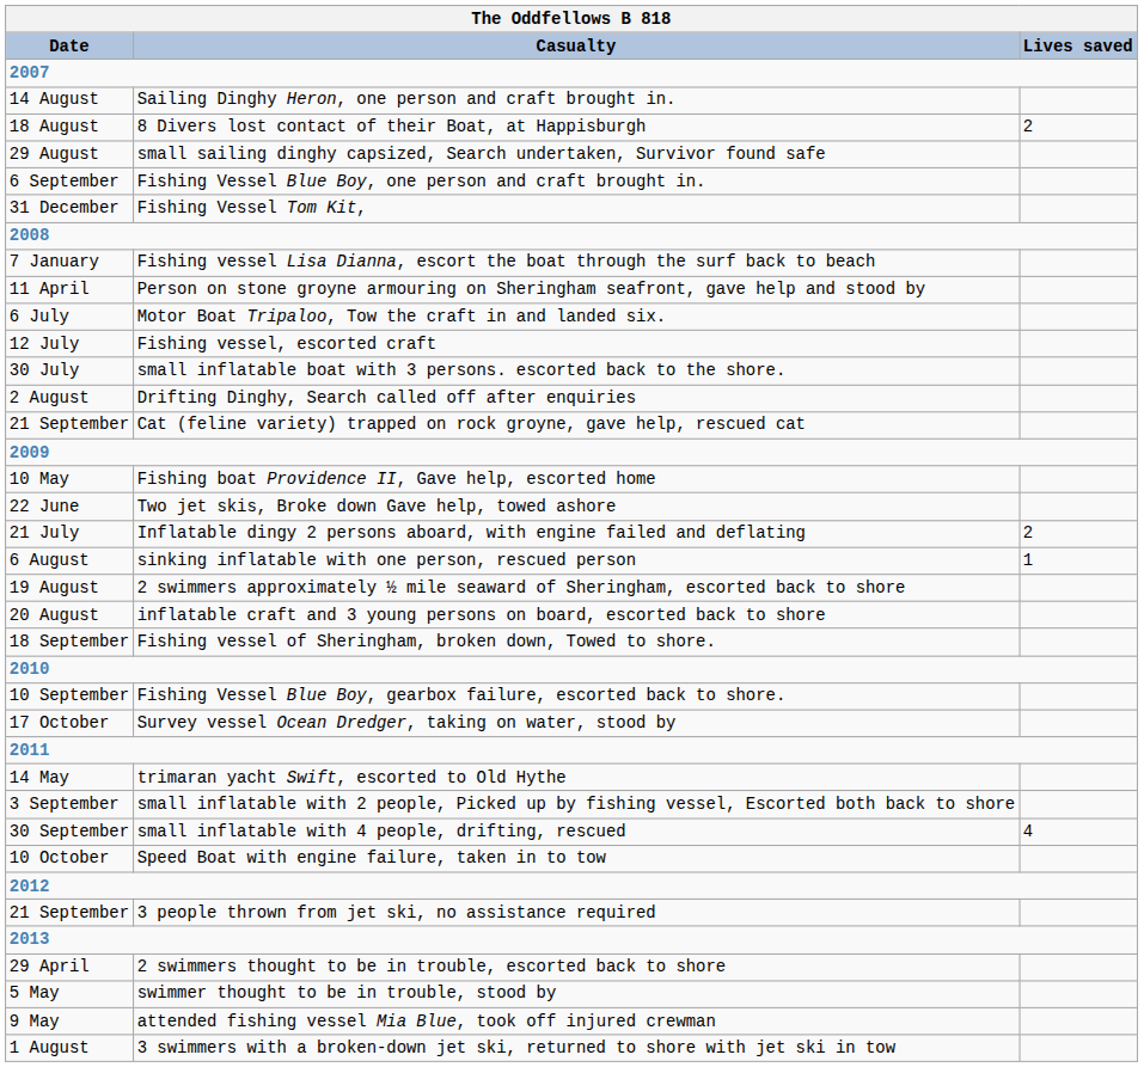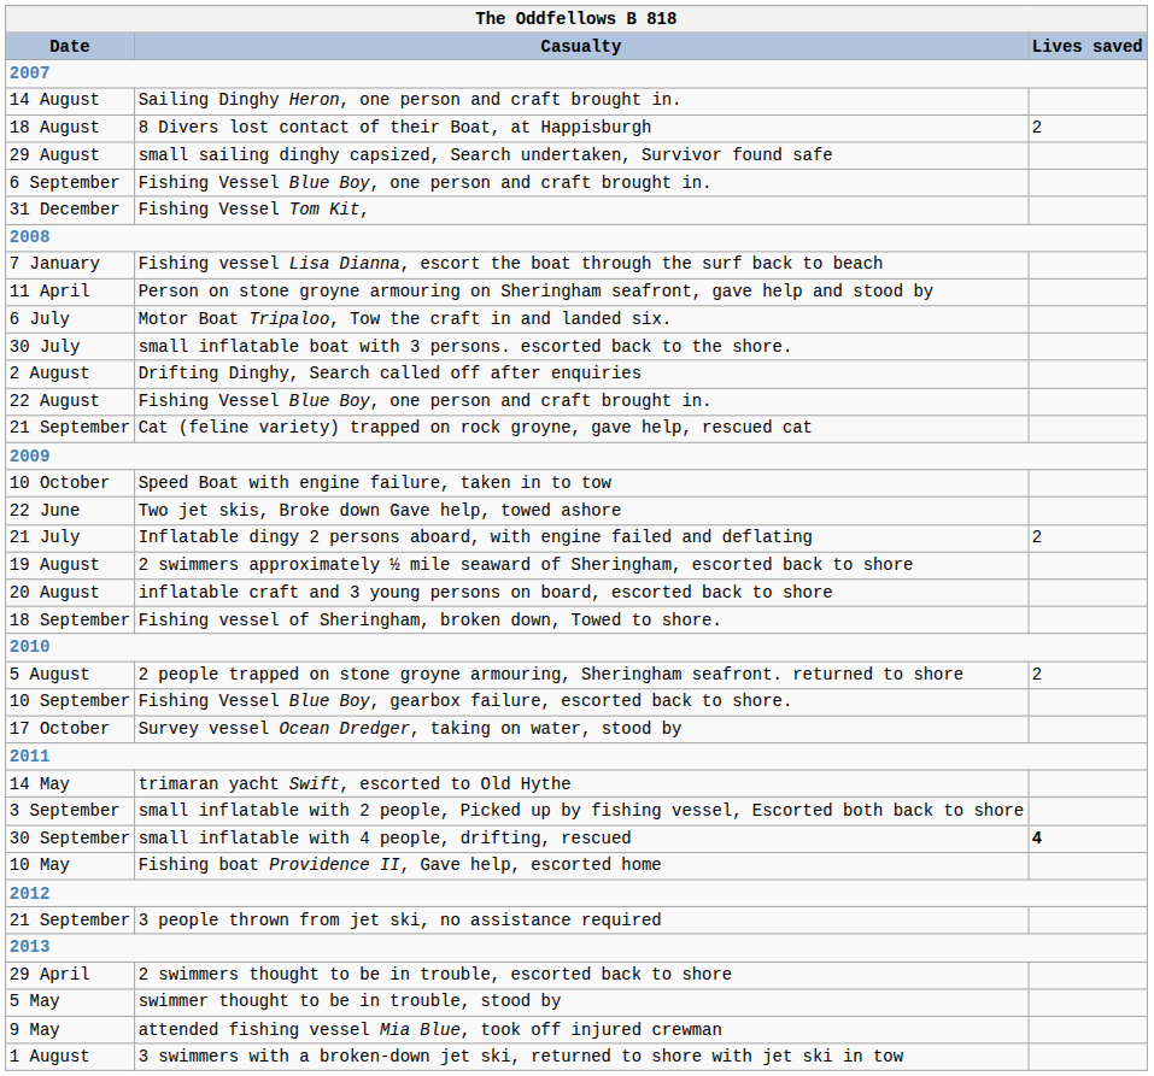 <table class="wikitable">
 <tr>
 <th colspan="3">The Oddfellows B 818<br></th>
 </tr>
 <tr>
 <th style="text-align: center; background: LightSteelBlue">Date</th>
 <th style="text-align: center; background: LightSteelBlue">Casualty</th>
 <th style="text-align: center; background: LightSteelBlue">Lives saved</th>
 </tr>
 <tr>
 <td colspan="3" style="color:steelblue"><strong>2007</strong></td>
 </tr>
 <tr>
 <td>14 August</td>
 <td>Sailing Dinghy <em>Heron</em>, one person and craft brought in.</td>
 <td></td>
 </tr>
 <tr>
 <td>18 August</td>
 <td>8 Divers lost contact of their Boat, at Happisburgh</td>
 <td>2</td>
 </tr>
 <tr>
 <td>29 August</td>
 <td>small sailing dinghy capsized, Search undertaken, Survivor found safe</td>
 <td></td>
 </tr>
 <tr>
 <td>6 September</td>
 <td>Fishing Vessel <em>Blue Boy</em>, one person and craft brought in.</td>
 <td></td>
 </tr>
 <tr>
 <td>31 December</td>
 <td>Fishing Vessel <em>Tom Kit</em>,</td>
 <td></td>
 </tr>
 <tr>
 <td colspan="3" style="color:steelblue"><strong>2008</strong></td>
 </tr>
 <tr>
 <td>7 January</td>
 <td>Fishing vessel <em>Lisa Dianna</em>, escort the boat through the surf back to beach</td>
 <td></td>
 </tr>
 <tr>
 <td>11 April</td>
 <td>Person on stone groyne armouring on Sheringham seafront, gave help and stood by</td>
 <td></td>
 </tr>
 <tr>
 <td>6 July</td>
 <td>Motor Boat <em>Tripaloo</em>, Tow the craft in and landed six.</td>
 <td></td>
 </tr>
 <tr>
-<td>12 July</td>
-<td>Fishing vessel, escorted craft</td>
-<td></td>
-</tr>
-<tr>
 <td>30 July</td>
 <td>small inflatable boat with 3 persons. escorted back to the shore.</td>
 <td></td>
 </tr>
 <tr>
 <td>2 August</td>
 <td>Drifting Dinghy, Search called off after enquiries</td>
+<td></td>
+</tr>
+<tr>
+<td>22 August</td>
+<td>Fishing Vessel <em>Blue Boy</em>, one person and craft brought in.</td>
 <td></td>
 </tr>
 <tr>
 <td>21 September</td>
 <td>Cat (feline variety) trapped on rock groyne, gave help, rescued cat</td>
 <td></td>
 </tr>
 <tr>
 <td colspan="3" style="color:steelblue"><strong>2009</strong></td>
 </tr>
 <tr>
-<td>10 May</td>
-<td>Fishing boat <em>Providence II</em>, Gave help, escorted home</td>
+<td>10 October</td>
+<td>Speed Boat with engine failure, taken in to tow</td>
 <td></td>
 </tr>
 <tr>
 <td>22 June</td>
 <td>Two jet skis, Broke down Gave help, towed ashore</td>
 <td></td>
 </tr>
 <tr>
 <td>21 July</td>
 <td>Inflatable dingy 2 persons aboard, with engine failed and deflating</td>
 <td>2</td>
-</tr>
-<tr>
-<td>6 August</td>
-<td>sinking inflatable with one person, rescued person</td>
-<td>1</td>
 </tr>
 <tr>
 <td>19 August</td>
 <td>2 swimmers approximately ½ mile seaward of Sheringham, escorted back to shore</td>
 <td></td>
 </tr>
 <tr>
 <td>20 August</td>
 <td>inflatable craft and 3 young persons on board, escorted back to shore</td>
 <td></td>
 </tr>
 <tr>
 <td>18 September</td>
 <td>Fishing vessel of Sheringham, broken down, Towed to shore.</td>
 <td></td>
 </tr>
 <tr>
 <td colspan="3" style="color:steelblue"><strong>2010</strong></td>
+</tr>
+<tr>
+<td>5 August</td>
+<td>2 people trapped on stone groyne armouring, Sheringham seafront. returned to shore</td>
+<td>2</td>
 </tr>
 <tr>
 <td>10 September</td>
 <td>Fishing Vessel <em>Blue Boy</em>, gearbox failure, escorted back to shore.</td>
 <td></td>
 </tr>
 <tr>
 <td>17 October</td>
 <td>Survey vessel <em>Ocean Dredger</em>, taking on water, stood by</td>
 <td></td>
 </tr>
 <tr>
 <td colspan="3" style="color:steelblue"><strong>2011</strong></td>
 </tr>
 <tr>
 <td>14 May</td>
 <td>trimaran yacht <em>Swift</em>, escorted to Old Hythe</td>
 <td></td>
 </tr>
 <tr>
 <td>3 September</td>
 <td>small inflatable with 2 people, Picked up by fishing vessel, Escorted both back to shore</td>
 <td></td>
 </tr>
 <tr>
 <td>30 September</td>
 <td>small inflatable with 4 people, drifting, rescued</td>
-<td>4</td>
+<td><strong>4</strong></td>
 </tr>
 <tr>
-<td>10 October</td>
-<td>Speed Boat with engine failure, taken in to tow</td>
+<td>10 May</td>
+<td>Fishing boat <em>Providence II</em>, Gave help, escorted home</td>
 <td></td>
 </tr>
 <tr>
 <td colspan="3" style="color:steelblue"><strong>2012</strong></td>
 </tr>
 <tr>
 <td>21 September</td>
 <td>3 people thrown from jet ski, no assistance required</td>
 <td></td>
 </tr>
 <tr>
 <td colspan="3" style="color:steelblue"><strong>2013</strong></td>
 </tr>
 <tr>
 <td>29 April</td>
 <td>2 swimmers thought to be in trouble, escorted back to shore</td>
 <td></td>
 </tr>
 <tr>
 <td>5 May</td>
 <td>swimmer thought to be in trouble, stood by</td>
 <td></td>
 </tr>
 <tr>
 <td>9 May</td>
 <td>attended fishing vessel <em>Mia Blue</em>, took off injured crewman</td>
 <td></td>
 </tr>
 <tr>
 <td>1 August</td>
 <td>3 swimmers with a broken-down jet ski, returned to shore with jet ski in tow</td>
 <td></td>
 </tr>
 </table>
